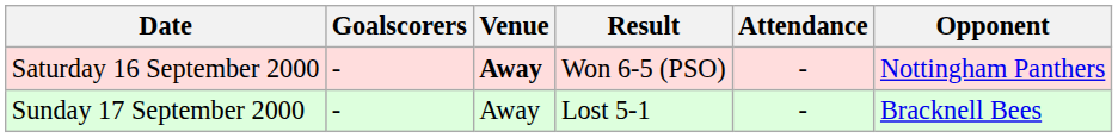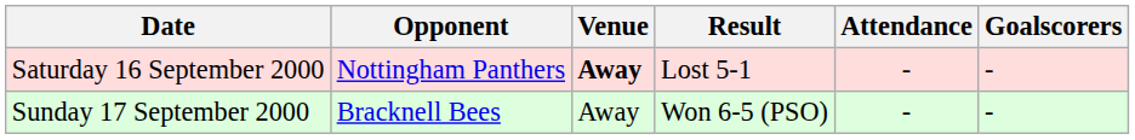 <table class="wikitable">
 <tr>
 <th>Date</th>
-<th>Goalscorers</th>
+<th>Opponent</th>
 <th>Venue</th>
 <th>Result</th>
 <th>Attendance</th>
-<th>Opponent</th>
+<th>Goalscorers</th>
 </tr>
 <tr style="background: #ffdddd;">
 <td>Saturday 16 September 2000</td>
+<td><a href='#'>Nottingham Panthers</a></td>
+<td><strong>Away</strong></td>
+<td>Lost 5-1</td>
+<td align="center">-</td>
 <td>-</td>
-<td><strong>Away</strong></td>
-<td>Won 6-5 (PSO)</td>
-<td align="center">-</td>
-<td><a href='#'>Nottingham Panthers</a></td>
 </tr>
 <tr style="background: #ddffdd;">
 <td>Sunday 17 September 2000</td>
+<td><a href='#'>Bracknell Bees</a></td>
+<td>Away</td>
+<td>Won 6-5 (PSO)</td>
+<td align="center">-</td>
 <td>-</td>
-<td>Away</td>
-<td>Lost 5-1</td>
-<td align="center">-</td>
-<td><a href='#'>Bracknell Bees</a></td>
 </tr>
 </table>
